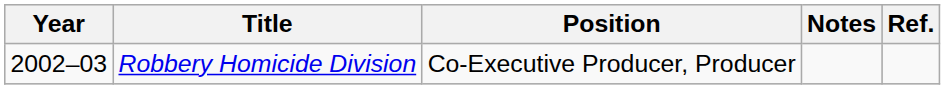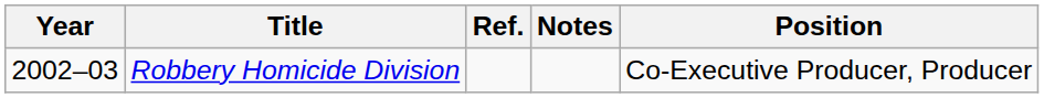 <table class="wikitable">
 <tr>
 <th>Year</th>
 <th>Title</th>
+<th>Ref.</th>
+<th>Notes</th>
 <th>Position</th>
-<th>Notes</th>
-<th>Ref.</th>
 </tr>
 <tr>
 <td>2002–03</td>
 <td><em><a href='#'>Robbery Homicide Division</a></em></td>
-<td>Co-Executive Producer, Producer</td>
 <td></td>
 <td></td>
+<td>Co-Executive Producer, Producer</td>
 </tr>
 </table>
